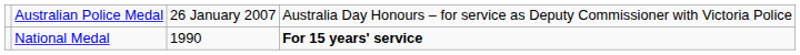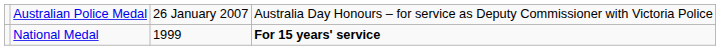 <table class="wikitable">
 <tr>
 <td></td>
 <td><a href='#'>Australian Police Medal</a></td>
 <td>26 January 2007</td>
 <td>Australia Day Honours – for service as Deputy Commissioner with Victoria Police</td>
 </tr>
 <tr>
 <td></td>
 <td><a href='#'>National Medal</a></td>
-<td>1990</td>
+<td>1999</td>
 <td><strong>For 15 years' service</strong></td>
 </tr>
 </table>
